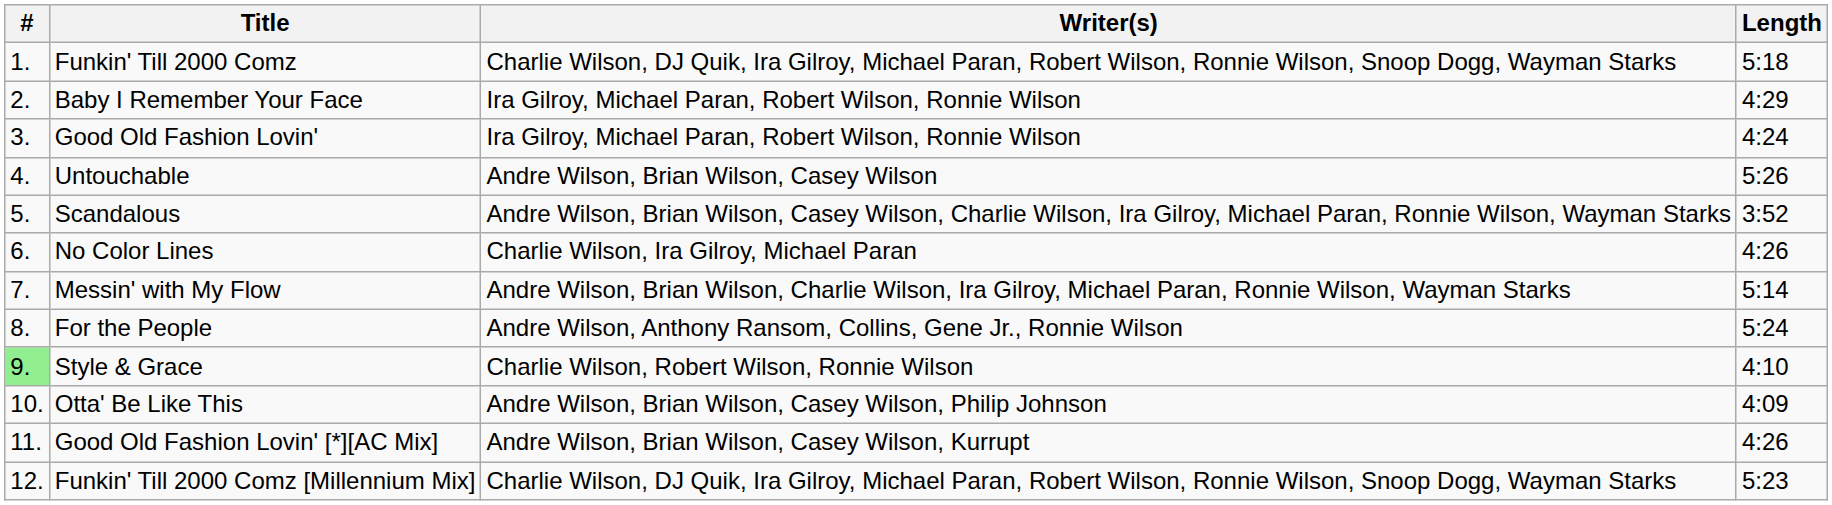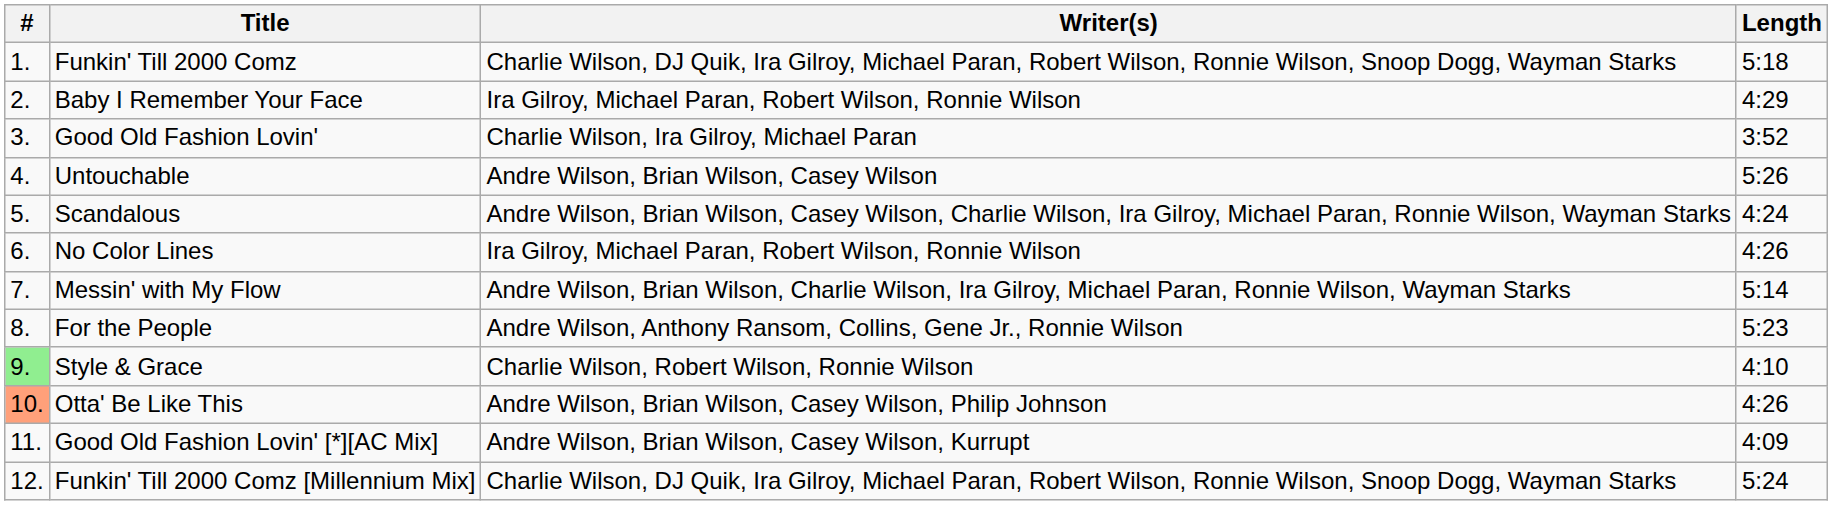 <table class="wikitable">
 <tr>
 <th>#</th>
 <th>Title</th>
 <th>Writer(s)</th>
 <th>Length</th>
 </tr>
 <tr>
 <td>1.</td>
 <td>Funkin' Till 2000 Comz</td>
 <td>Charlie Wilson, DJ Quik, Ira Gilroy, Michael Paran, Robert Wilson, Ronnie Wilson, Snoop Dogg, Wayman Starks</td>
 <td>5:18</td>
 </tr>
 <tr>
 <td>2.</td>
 <td>Baby I Remember Your Face</td>
 <td>Ira Gilroy, Michael Paran, Robert Wilson, Ronnie Wilson</td>
 <td>4:29</td>
 </tr>
 <tr>
 <td>3.</td>
 <td>Good Old Fashion Lovin'</td>
-<td>Ira Gilroy, Michael Paran, Robert Wilson, Ronnie Wilson</td>
-<td>4:24</td>
+<td>Charlie Wilson, Ira Gilroy, Michael Paran</td>
+<td>3:52</td>
 </tr>
 <tr>
 <td>4.</td>
 <td>Untouchable</td>
 <td>Andre Wilson, Brian Wilson, Casey Wilson</td>
 <td>5:26</td>
 </tr>
 <tr>
 <td>5.</td>
 <td>Scandalous</td>
 <td>Andre Wilson, Brian Wilson, Casey Wilson, Charlie Wilson, Ira Gilroy, Michael Paran, Ronnie Wilson, Wayman Starks</td>
-<td>3:52</td>
+<td>4:24</td>
 </tr>
 <tr>
 <td>6.</td>
 <td>No Color Lines</td>
-<td>Charlie Wilson, Ira Gilroy, Michael Paran</td>
+<td>Ira Gilroy, Michael Paran, Robert Wilson, Ronnie Wilson</td>
 <td>4:26</td>
 </tr>
 <tr>
 <td>7.</td>
 <td>Messin' with My Flow</td>
 <td>Andre Wilson, Brian Wilson, Charlie Wilson, Ira Gilroy, Michael Paran, Ronnie Wilson, Wayman Starks</td>
 <td>5:14</td>
 </tr>
 <tr>
 <td>8.</td>
 <td>For the People</td>
 <td>Andre Wilson, Anthony Ransom, Collins, Gene Jr., Ronnie Wilson</td>
-<td>5:24</td>
+<td>5:23</td>
 </tr>
 <tr>
 <td style="background: lightgreen;">9.</td>
 <td>Style & Grace</td>
 <td>Charlie Wilson, Robert Wilson, Ronnie Wilson</td>
 <td>4:10</td>
 </tr>
 <tr>
-<td>10.</td>
+<td style="background: lightsalmon;">10.</td>
 <td>Otta' Be Like This</td>
 <td>Andre Wilson, Brian Wilson, Casey Wilson, Philip Johnson</td>
-<td>4:09</td>
+<td>4:26</td>
 </tr>
 <tr>
 <td>11.</td>
 <td>Good Old Fashion Lovin' [*][AC Mix]</td>
 <td>Andre Wilson, Brian Wilson, Casey Wilson, Kurrupt</td>
-<td>4:26</td>
+<td>4:09</td>
 </tr>
 <tr>
 <td>12.</td>
 <td>Funkin' Till 2000 Comz [Millennium Mix]</td>
 <td>Charlie Wilson, DJ Quik, Ira Gilroy, Michael Paran, Robert Wilson, Ronnie Wilson, Snoop Dogg, Wayman Starks</td>
-<td>5:23</td>
+<td>5:24</td>
 </tr>
 </table>
